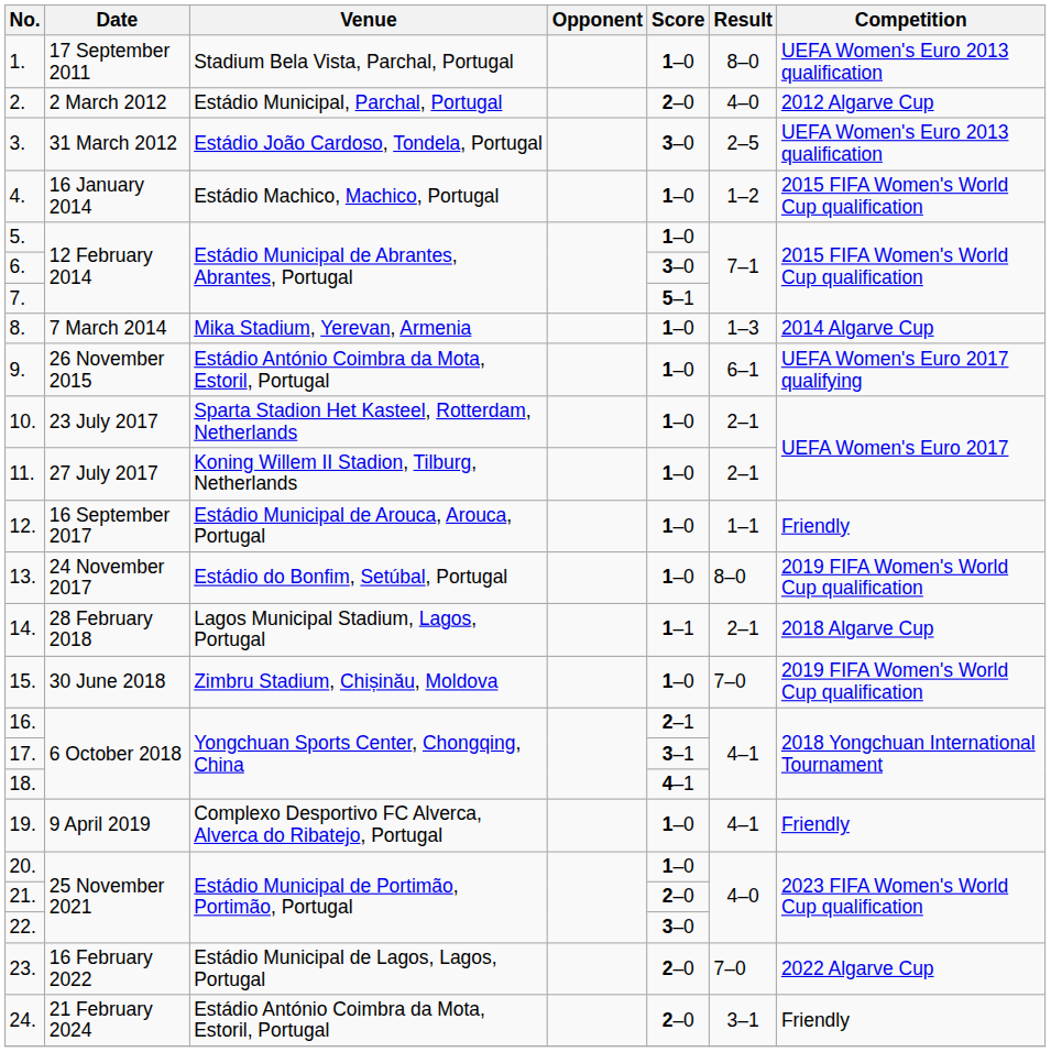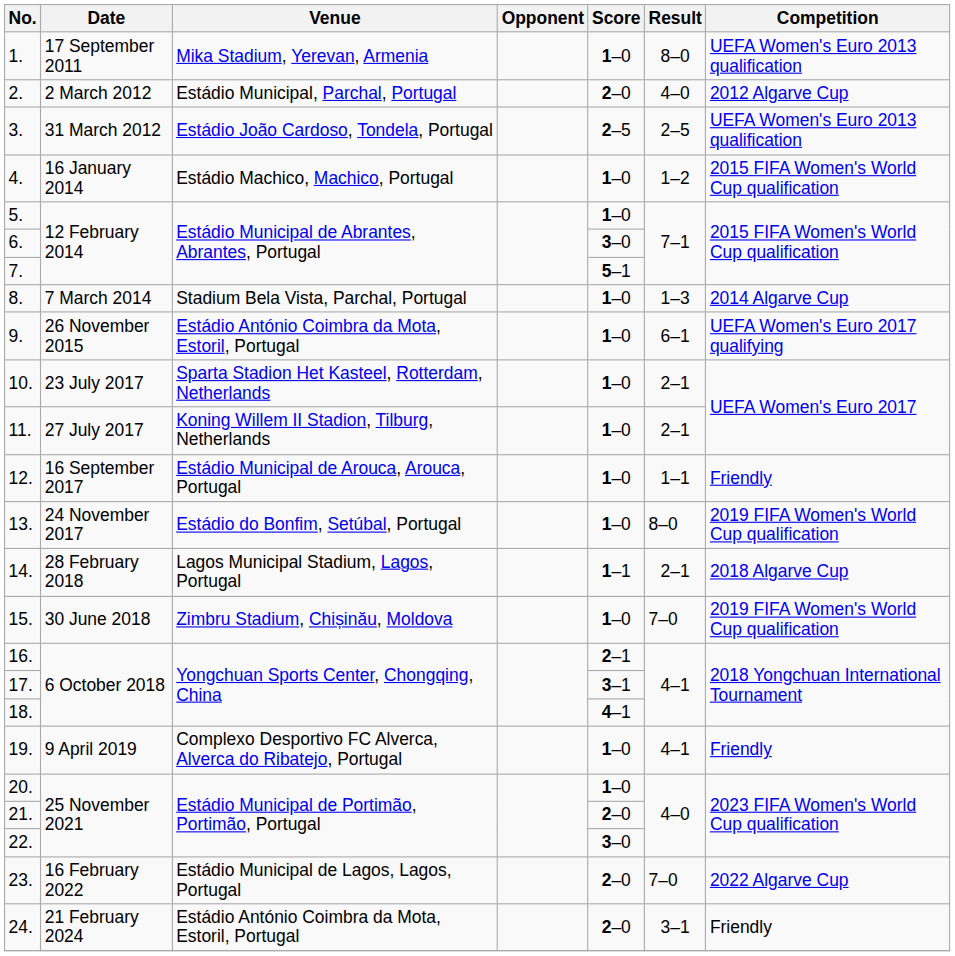 <table class="wikitable">
 <tr>
 <th>No.</th>
 <th>Date</th>
 <th>Venue</th>
 <th>Opponent</th>
 <th>Score</th>
 <th>Result</th>
 <th>Competition</th>
 </tr>
 <tr>
 <td>1.</td>
 <td>17 September 2011</td>
-<td>Stadium Bela Vista, Parchal, Portugal</td>
+<td><a href='#'>Mika Stadium</a>, <a href='#'>Yerevan</a>, <a href='#'>Armenia</a></td>
 <td></td>
 <td align=center><strong>1</strong>–0</td>
 <td align=center>8–0</td>
 <td><a href='#'>UEFA Women's Euro 2013 qualification</a></td>
 </tr>
 <tr>
 <td>2.</td>
 <td>2 March 2012</td>
 <td>Estádio Municipal, <a href='#'>Parchal</a>, <a href='#'>Portugal</a></td>
 <td></td>
 <td align=center><strong>2</strong>–0</td>
 <td align=center>4–0</td>
 <td><a href='#'>2012 Algarve Cup</a></td>
 </tr>
 <tr>
 <td>3.</td>
 <td>31 March 2012</td>
 <td><a href='#'>Estádio João Cardoso</a>, <a href='#'>Tondela</a>, Portugal</td>
 <td></td>
-<td align=center><strong>3</strong>–0</td>
+<td align=center><strong>2</strong>–5</td>
 <td align=center>2–5</td>
 <td><a href='#'>UEFA Women's Euro 2013 qualification</a></td>
 </tr>
 <tr>
 <td>4.</td>
 <td>16 January 2014</td>
 <td>Estádio Machico, <a href='#'>Machico</a>, Portugal</td>
 <td></td>
 <td align=center><strong>1</strong>–0</td>
 <td align=center>1–2</td>
 <td><a href='#'>2015 FIFA Women's World Cup qualification</a></td>
 </tr>
 <tr>
 <td>5.</td>
 <td rowspan=3>12 February 2014</td>
 <td rowspan=3><a href='#'>Estádio Municipal de Abrantes</a>, <a href='#'>Abrantes</a>, Portugal</td>
 <td rowspan=3></td>
 <td align=center><strong>1</strong>–0</td>
 <td rowspan=3 align=center>7–1</td>
 <td rowspan=3><a href='#'>2015 FIFA Women's World Cup qualification</a></td>
 </tr>
 <tr>
 <td>6.</td>
 <td align=center><strong>3</strong>–0</td>
 </tr>
 <tr>
 <td>7.</td>
 <td align=center><strong>5</strong>–1</td>
 </tr>
 <tr>
 <td>8.</td>
 <td>7 March 2014</td>
-<td><a href='#'>Mika Stadium</a>, <a href='#'>Yerevan</a>, <a href='#'>Armenia</a></td>
+<td>Stadium Bela Vista, Parchal, Portugal</td>
 <td></td>
 <td align=center><strong>1</strong>–0</td>
 <td align=center>1–3</td>
 <td><a href='#'>2014 Algarve Cup</a></td>
 </tr>
 <tr>
 <td>9.</td>
 <td>26 November 2015</td>
 <td><a href='#'>Estádio António Coimbra da Mota</a>, <a href='#'>Estoril</a>, Portugal</td>
 <td></td>
 <td align=center><strong>1</strong>–0</td>
 <td align=center>6–1</td>
 <td><a href='#'>UEFA Women's Euro 2017 qualifying</a></td>
 </tr>
 <tr>
 <td>10.</td>
 <td>23 July 2017</td>
 <td><a href='#'>Sparta Stadion Het Kasteel</a>, <a href='#'>Rotterdam</a>, <a href='#'>Netherlands</a></td>
 <td></td>
 <td align=center><strong>1</strong>–0</td>
 <td align=center>2–1</td>
 <td rowspan=2><a href='#'>UEFA Women's Euro 2017</a></td>
 </tr>
 <tr>
 <td>11.</td>
 <td>27 July 2017</td>
 <td><a href='#'>Koning Willem II Stadion</a>, <a href='#'>Tilburg</a>, Netherlands</td>
 <td></td>
 <td align=center><strong>1</strong>–0</td>
 <td align=center>2–1</td>
 </tr>
 <tr>
 <td>12.</td>
 <td>16 September 2017</td>
 <td><a href='#'>Estádio Municipal de Arouca</a>, <a href='#'>Arouca</a>, Portugal</td>
 <td></td>
 <td align=center><strong>1</strong>–0</td>
 <td align=center>1–1</td>
 <td><a href='#'>Friendly</a></td>
 </tr>
 <tr>
 <td>13.</td>
 <td>24 November 2017</td>
 <td><a href='#'>Estádio do Bonfim</a>, <a href='#'>Setúbal</a>, Portugal</td>
 <td></td>
 <td align=center><strong>1</strong>–0</td>
 <td>8–0</td>
 <td><a href='#'>2019 FIFA Women's World Cup qualification</a></td>
 </tr>
 <tr>
 <td>14.</td>
 <td>28 February 2018</td>
 <td>Lagos Municipal Stadium, <a href='#'>Lagos</a>, Portugal</td>
 <td></td>
 <td align=center><strong>1</strong>–1</td>
 <td align=center>2–1</td>
 <td><a href='#'>2018 Algarve Cup</a></td>
 </tr>
 <tr>
 <td>15.</td>
 <td>30 June 2018</td>
 <td><a href='#'>Zimbru Stadium</a>, <a href='#'>Chișinău</a>, <a href='#'>Moldova</a></td>
 <td></td>
 <td align=center><strong>1</strong>–0</td>
 <td>7–0</td>
 <td><a href='#'>2019 FIFA Women's World Cup qualification</a></td>
 </tr>
 <tr>
 <td>16.</td>
 <td rowspan=3>6 October 2018</td>
 <td rowspan=3><a href='#'>Yongchuan Sports Center</a>, <a href='#'>Chongqing</a>, <a href='#'>China</a></td>
 <td rowspan=3></td>
 <td align=center><strong>2</strong>–1</td>
 <td rowspan=3 align=center>4–1</td>
 <td rowspan=3><a href='#'>2018 Yongchuan International Tournament</a></td>
 </tr>
 <tr>
 <td>17.</td>
 <td align=center><strong>3</strong>–1</td>
 </tr>
 <tr>
 <td>18.</td>
 <td align=center><strong>4</strong>–1</td>
 </tr>
 <tr>
 <td>19.</td>
 <td>9 April 2019</td>
 <td>Complexo Desportivo FC Alverca, <a href='#'>Alverca do Ribatejo</a>, Portugal</td>
 <td></td>
 <td align=center><strong>1</strong>–0</td>
 <td align=center>4–1</td>
 <td><a href='#'>Friendly</a></td>
 </tr>
 <tr>
 <td>20.</td>
 <td rowspan=3>25 November 2021</td>
 <td rowspan=3><a href='#'>Estádio Municipal de Portimão</a>, <a href='#'>Portimão</a>, Portugal</td>
 <td rowspan=3></td>
 <td align=center><strong>1</strong>–0</td>
 <td rowspan=3 align=center>4–0</td>
 <td rowspan=3><a href='#'>2023 FIFA Women's World Cup qualification</a></td>
 </tr>
 <tr>
 <td>21.</td>
 <td align=center><strong>2</strong>–0</td>
 </tr>
 <tr>
 <td>22.</td>
 <td align=center><strong>3</strong>–0</td>
 </tr>
 <tr>
 <td>23.</td>
 <td>16 February 2022</td>
 <td>Estádio Municipal de Lagos, Lagos, Portugal</td>
 <td></td>
 <td align=center><strong>2</strong>–0</td>
 <td>7–0</td>
 <td><a href='#'>2022 Algarve Cup</a></td>
 </tr>
 <tr>
 <td>24.</td>
 <td>21 February 2024</td>
 <td>Estádio António Coimbra da Mota, Estoril, Portugal</td>
 <td></td>
 <td align=center><strong>2</strong>–0</td>
 <td align=center>3–1</td>
 <td>Friendly</td>
 </tr>
 <tr>
 </tr>
 </table>
